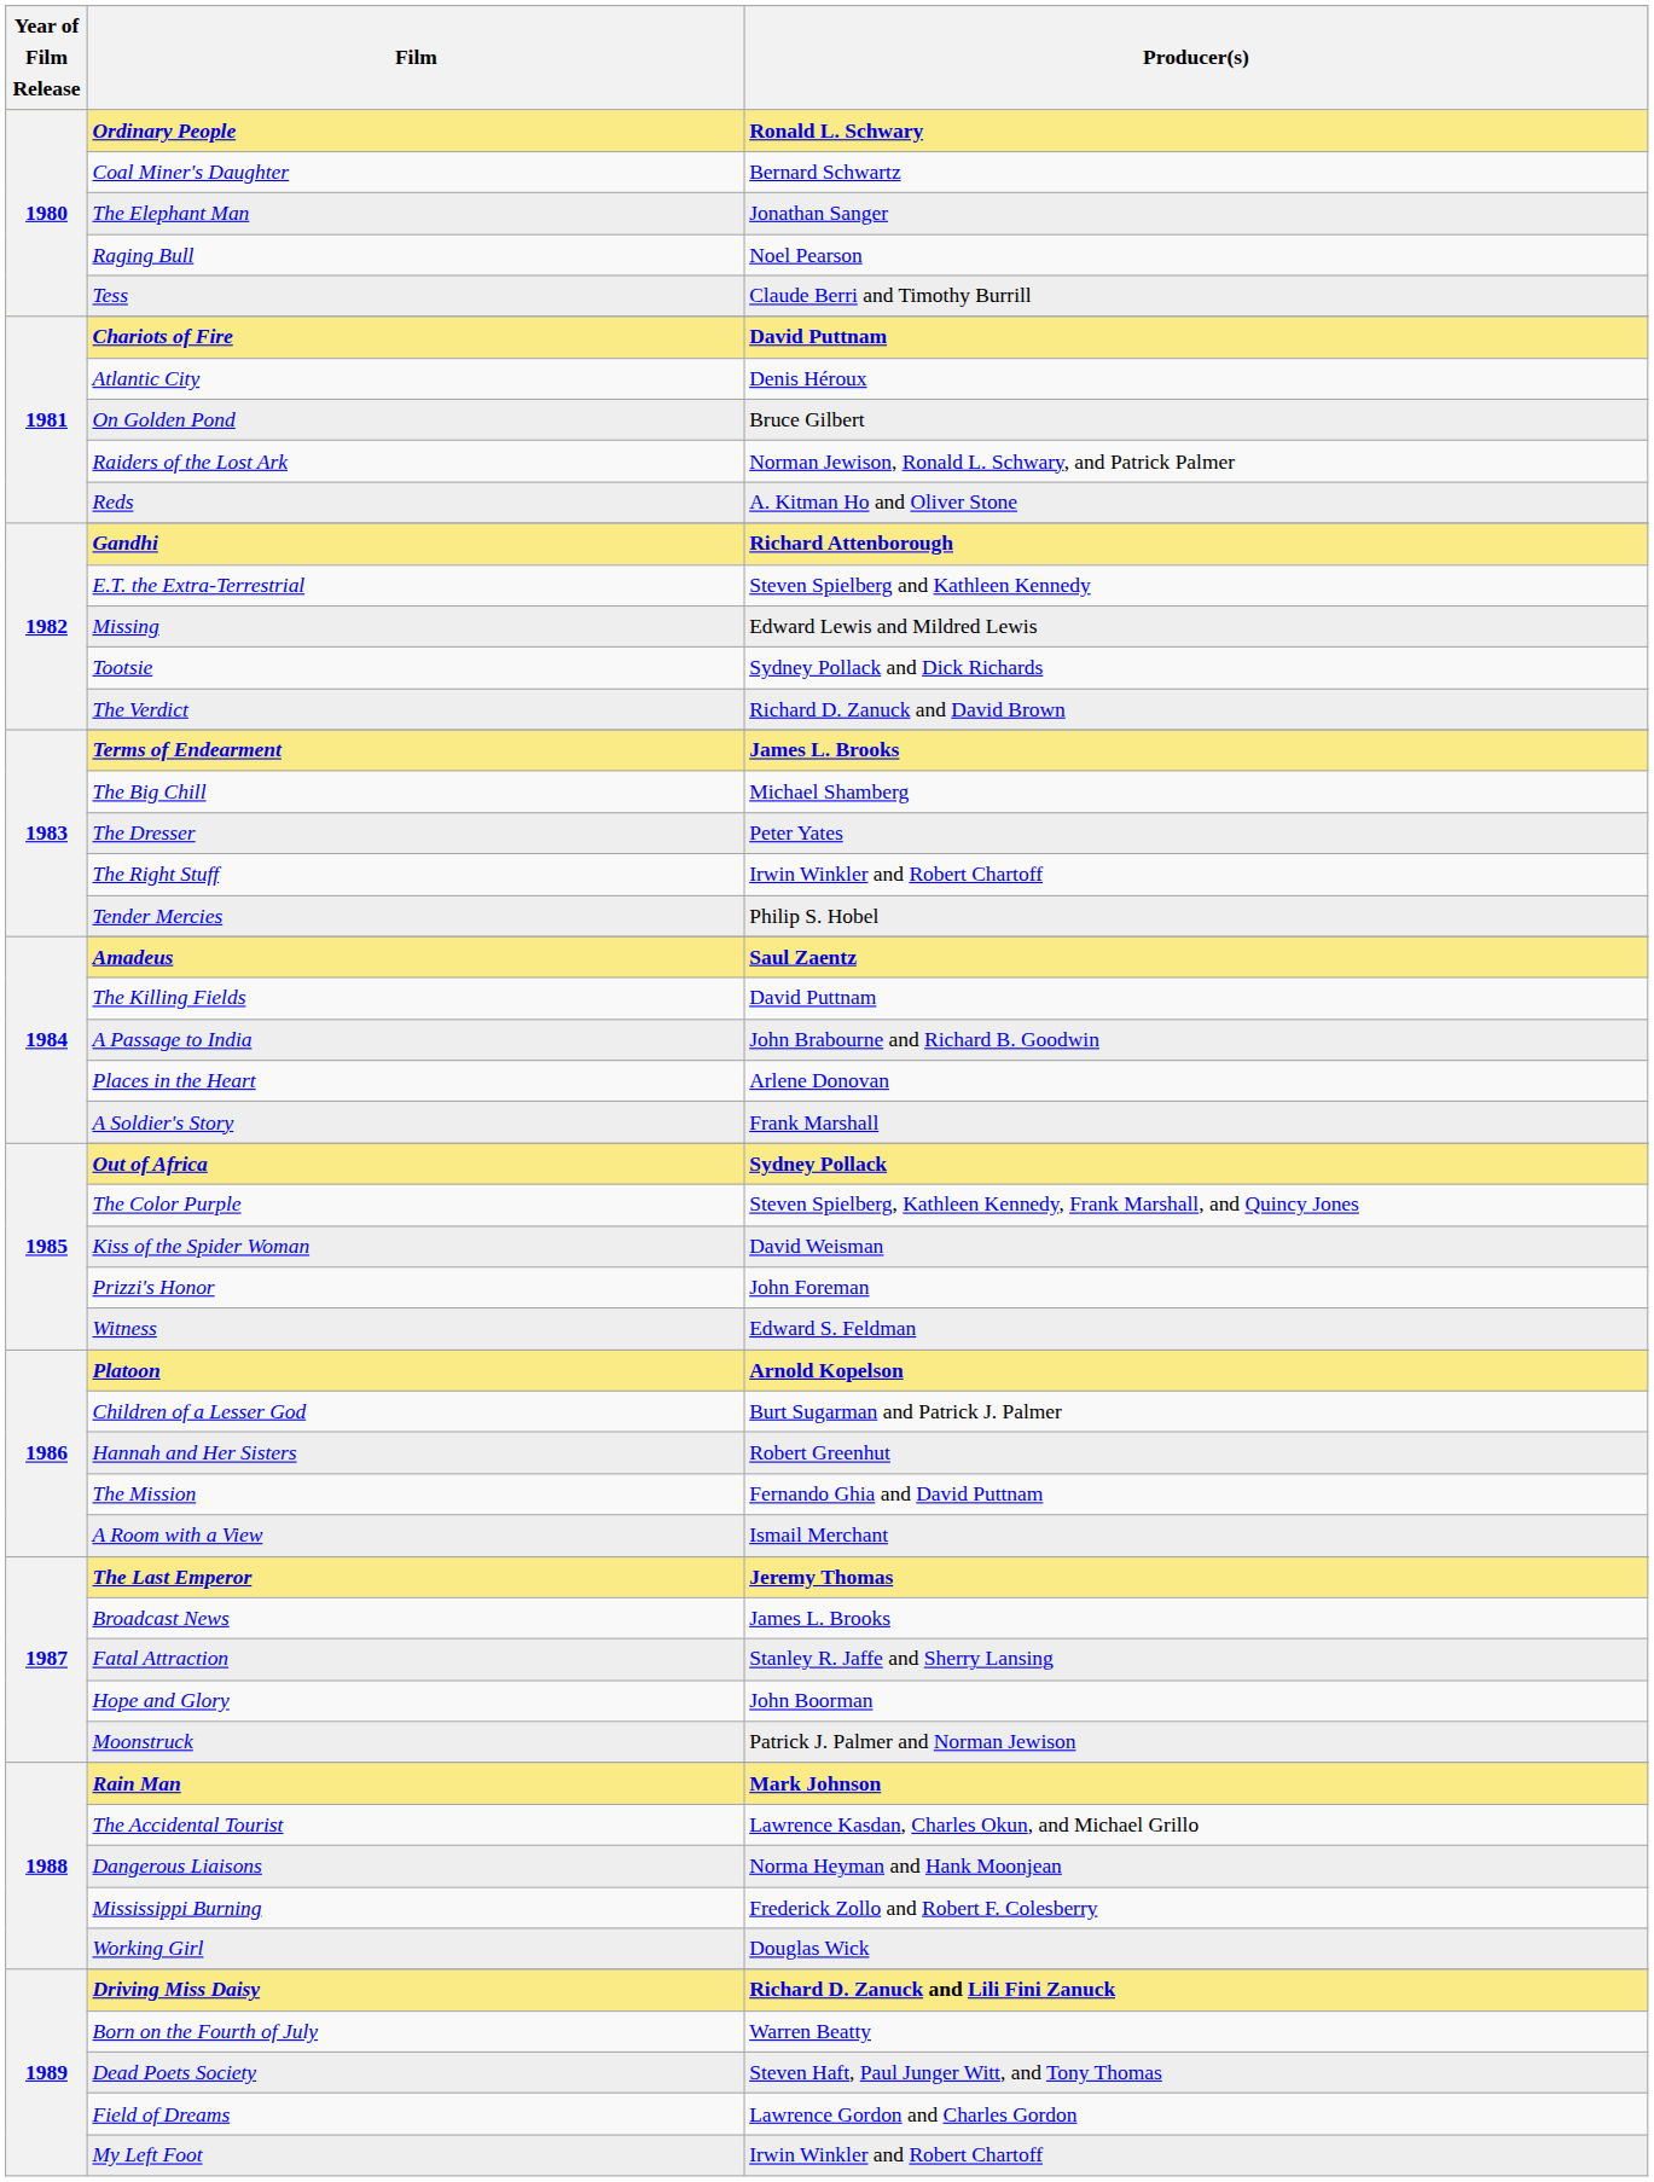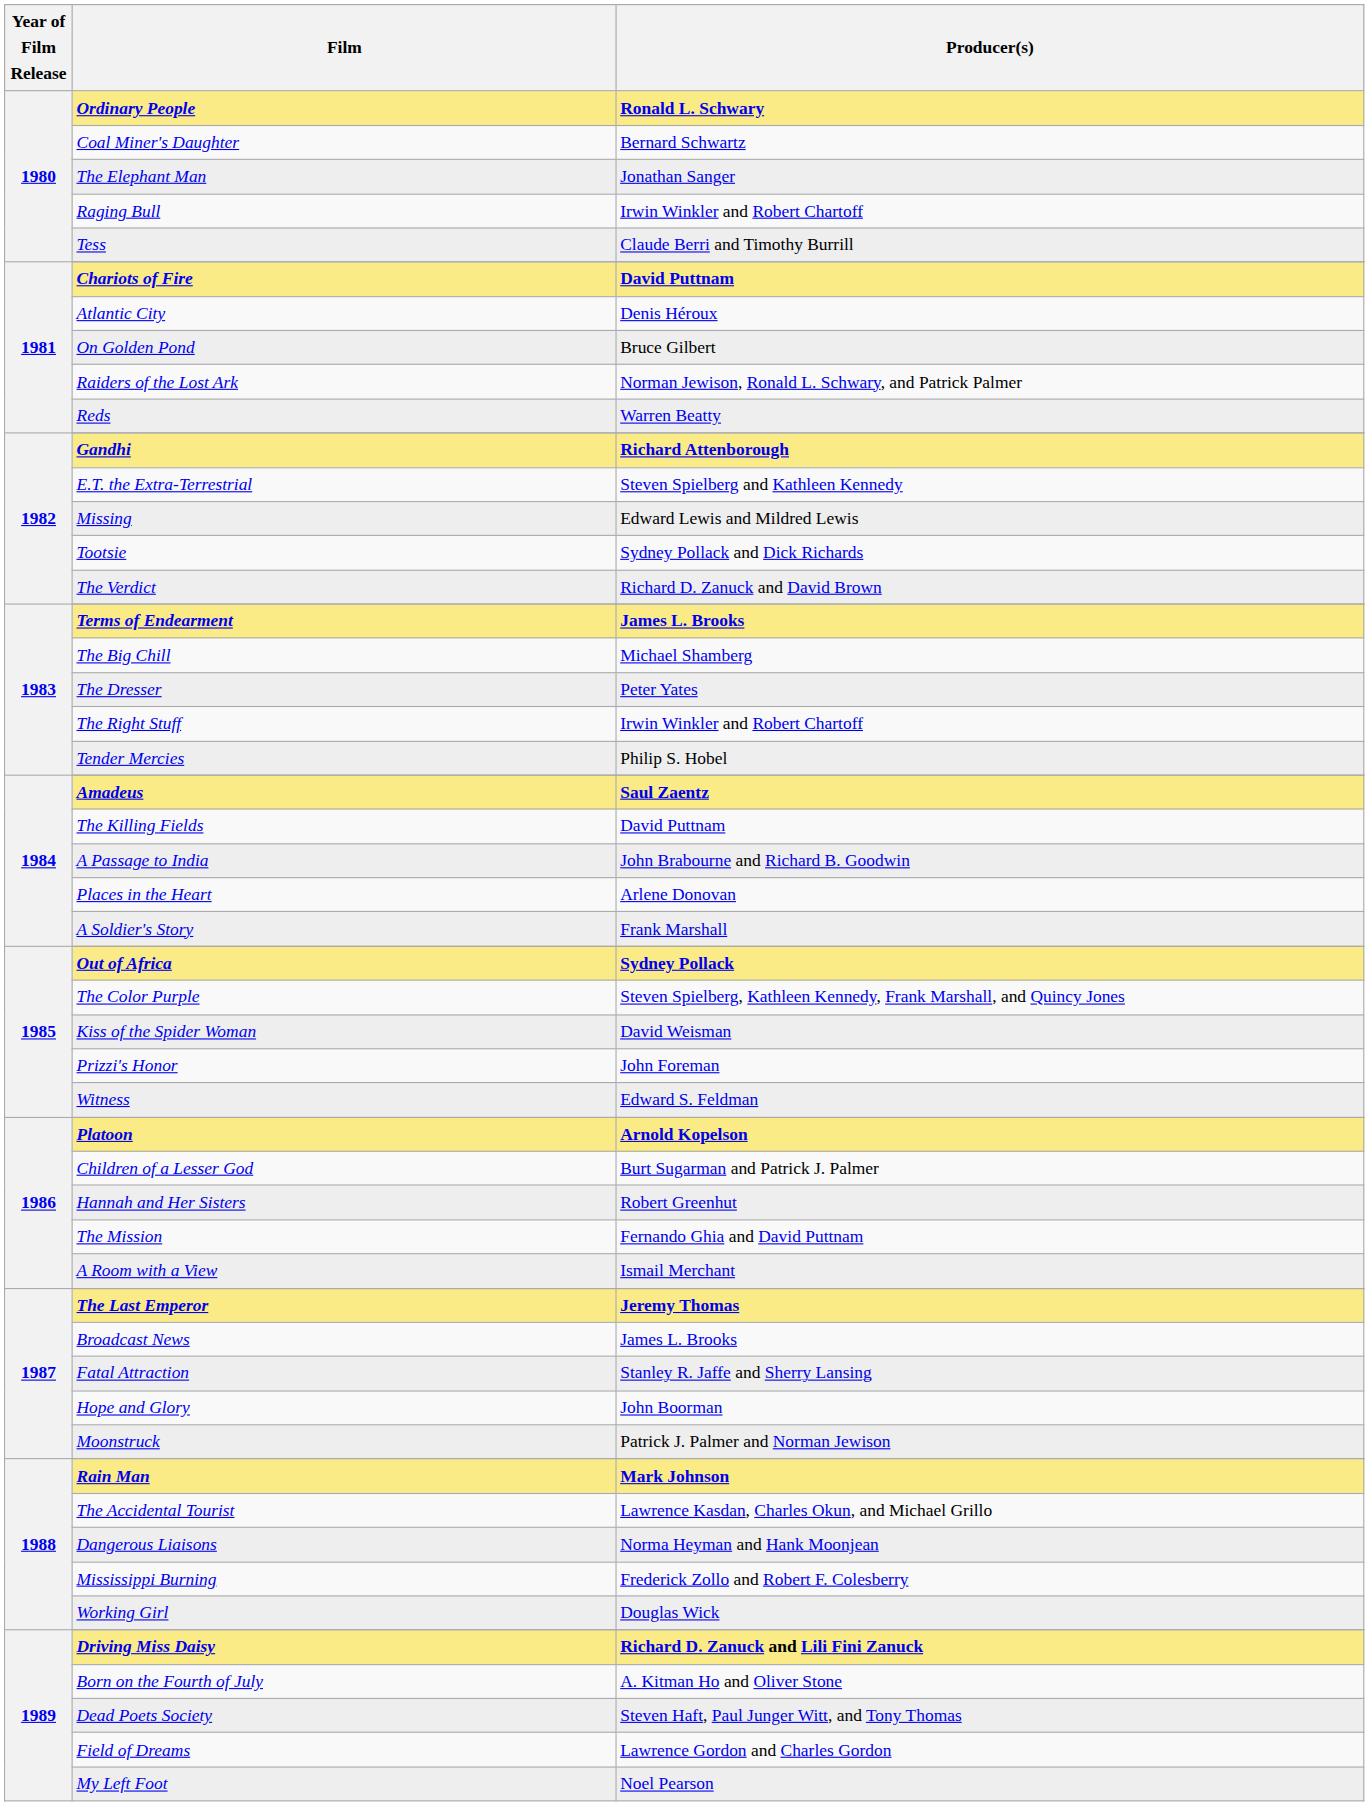 <table class="wikitable sortable sticky-header" style="font-size:1.00em; line-height:1.5em;">
 <tr bgcolor="#bebebe">
 <th width="5%">Year of Film Release</th>
 <th width="40%">Film</th>
 <th width="55%">Producer(s)</th>
 </tr>
 <tr style="background:#FAEB86">
 <th rowspan="5"><a href='#'>1980</a><br></th>
 <td><strong><em><a href='#'>Ordinary People</a></em></strong></td>
 <td><strong><a href='#'>Ronald L. Schwary</a></strong></td>
 </tr>
 <tr>
 <td><em><a href='#'>Coal Miner's Daughter</a></em></td>
 <td><a href='#'>Bernard Schwartz</a></td>
 </tr>
 <tr style="background:#eee;">
 <td><em><a href='#'>The Elephant Man</a></em></td>
 <td><a href='#'>Jonathan Sanger</a></td>
 </tr>
 <tr>
 <td><em><a href='#'>Raging Bull</a></em></td>
-<td><a href='#'>Noel Pearson</a></td>
+<td><a href='#'>Irwin Winkler</a> and <a href='#'>Robert Chartoff</a></td>
 </tr>
 <tr style="background:#eee;">
 <td><em><a href='#'>Tess</a></em></td>
 <td><a href='#'>Claude Berri</a> and Timothy Burrill</td>
 </tr>
 <tr>
 <th rowspan="6" style="text-align:center"><a href='#'>1981</a><br></th>
 </tr>
 <tr style="background:#FAEB86">
 <td><strong><em><a href='#'>Chariots of Fire</a></em></strong></td>
 <td><strong><a href='#'>David Puttnam</a></strong></td>
 </tr>
 <tr>
 <td><em><a href='#'>Atlantic City</a></em></td>
 <td><a href='#'>Denis Héroux</a></td>
 </tr>
 <tr style="background:#eee;">
 <td><em><a href='#'>On Golden Pond</a></em></td>
 <td>Bruce Gilbert</td>
 </tr>
 <tr>
 <td><em><a href='#'>Raiders of the Lost Ark</a></em></td>
 <td><a href='#'>Norman Jewison</a>, <a href='#'>Ronald L. Schwary</a>, and Patrick Palmer</td>
 </tr>
 <tr style="background:#eee;">
 <td><em><a href='#'>Reds</a></em></td>
-<td><a href='#'>A. Kitman Ho</a> and <a href='#'>Oliver Stone</a></td>
+<td><a href='#'>Warren Beatty</a></td>
 </tr>
 <tr>
 <th rowspan="6" style="text-align:center"><a href='#'>1982</a><br></th>
 </tr>
 <tr style="background:#FAEB86">
 <td><strong><em><a href='#'>Gandhi</a></em></strong></td>
 <td><strong><a href='#'>Richard Attenborough</a></strong></td>
 </tr>
 <tr>
 <td><em><a href='#'>E.T. the Extra-Terrestrial</a></em></td>
 <td><a href='#'>Steven Spielberg</a> and <a href='#'>Kathleen Kennedy</a></td>
 </tr>
 <tr style="background:#eee;">
 <td><em><a href='#'>Missing</a></em></td>
 <td>Edward Lewis and Mildred Lewis</td>
 </tr>
 <tr>
 <td><em><a href='#'>Tootsie</a></em></td>
 <td><a href='#'>Sydney Pollack</a> and <a href='#'>Dick Richards</a></td>
 </tr>
 <tr style="background:#eee;">
 <td><em><a href='#'>The Verdict</a></em></td>
 <td><a href='#'>Richard D. Zanuck</a> and <a href='#'>David Brown</a></td>
 </tr>
 <tr>
 <th rowspan="6" style="text-align:center"><a href='#'>1983</a><br></th>
 </tr>
 <tr style="background:#FAEB86">
 <td><strong><em><a href='#'>Terms of Endearment</a></em></strong></td>
 <td><strong><a href='#'>James L. Brooks</a></strong></td>
 </tr>
 <tr>
 <td><em><a href='#'>The Big Chill</a></em></td>
 <td><a href='#'>Michael Shamberg</a></td>
 </tr>
 <tr style="background:#eee;">
 <td><em><a href='#'>The Dresser</a></em></td>
 <td><a href='#'>Peter Yates</a></td>
 </tr>
 <tr>
 <td><em><a href='#'>The Right Stuff</a></em></td>
 <td><a href='#'>Irwin Winkler</a> and <a href='#'>Robert Chartoff</a></td>
 </tr>
 <tr style="background:#eee;">
 <td><em><a href='#'>Tender Mercies</a></em></td>
 <td>Philip S. Hobel</td>
 </tr>
 <tr>
 <th rowspan="6" style="text-align:center"><a href='#'>1984</a><br></th>
 </tr>
 <tr style="background:#FAEB86">
 <td><strong><em><a href='#'>Amadeus</a></em></strong></td>
 <td><strong><a href='#'>Saul Zaentz</a></strong></td>
 </tr>
 <tr>
 <td><em><a href='#'>The Killing Fields</a></em></td>
 <td><a href='#'>David Puttnam</a></td>
 </tr>
 <tr style="background:#eee;">
 <td><em><a href='#'>A Passage to India</a></em></td>
 <td><a href='#'>John Brabourne</a> and <a href='#'>Richard B. Goodwin</a></td>
 </tr>
 <tr>
 <td><em><a href='#'>Places in the Heart</a></em></td>
 <td><a href='#'>Arlene Donovan</a></td>
 </tr>
 <tr style="background:#eee;">
 <td><em><a href='#'>A Soldier's Story</a></em></td>
 <td><a href='#'>Frank Marshall</a></td>
 </tr>
 <tr>
 <th rowspan="6" style="text-align:center"><a href='#'>1985</a><br></th>
 </tr>
 <tr style="background:#FAEB86">
 <td><strong><em><a href='#'>Out of Africa</a></em></strong></td>
 <td><strong><a href='#'>Sydney Pollack</a></strong></td>
 </tr>
 <tr>
 <td><em><a href='#'>The Color Purple</a></em></td>
 <td><a href='#'>Steven Spielberg</a>, <a href='#'>Kathleen Kennedy</a>, <a href='#'>Frank Marshall</a>, and <a href='#'>Quincy Jones</a></td>
 </tr>
 <tr style="background:#eee;">
 <td><em><a href='#'>Kiss of the Spider Woman</a></em></td>
 <td><a href='#'>David Weisman</a></td>
 </tr>
 <tr>
 <td><em><a href='#'>Prizzi's Honor</a></em></td>
 <td><a href='#'>John Foreman</a></td>
 </tr>
 <tr style="background:#eee;">
 <td><em><a href='#'>Witness</a></em></td>
 <td><a href='#'>Edward S. Feldman</a></td>
 </tr>
 <tr>
 <th rowspan="6" style="text-align:center"><a href='#'>1986</a><br></th>
 </tr>
 <tr style="background:#FAEB86">
 <td><strong><em><a href='#'>Platoon</a></em></strong></td>
 <td><strong><a href='#'>Arnold Kopelson</a></strong></td>
 </tr>
 <tr>
 <td><em><a href='#'>Children of a Lesser God</a></em></td>
 <td><a href='#'>Burt Sugarman</a> and Patrick J. Palmer</td>
 </tr>
 <tr style="background:#eee;">
 <td><em><a href='#'>Hannah and Her Sisters</a></em></td>
 <td><a href='#'>Robert Greenhut</a></td>
 </tr>
 <tr>
 <td><em><a href='#'>The Mission</a></em></td>
 <td><a href='#'>Fernando Ghia</a> and <a href='#'>David Puttnam</a></td>
 </tr>
 <tr style="background:#eee;">
 <td><em><a href='#'>A Room with a View</a></em></td>
 <td><a href='#'>Ismail Merchant</a></td>
 </tr>
 <tr>
 <th rowspan="6" style="text-align:center"><a href='#'>1987</a><br></th>
 </tr>
 <tr style="background:#FAEB86">
 <td><strong><em><a href='#'>The Last Emperor</a></em></strong></td>
 <td><strong><a href='#'>Jeremy Thomas</a></strong></td>
 </tr>
 <tr>
 <td><em><a href='#'>Broadcast News</a></em></td>
 <td><a href='#'>James L. Brooks</a></td>
 </tr>
 <tr style="background:#eee;">
 <td><em><a href='#'>Fatal Attraction</a></em></td>
 <td><a href='#'>Stanley R. Jaffe</a> and <a href='#'>Sherry Lansing</a></td>
 </tr>
 <tr>
 <td><em><a href='#'>Hope and Glory</a></em></td>
 <td><a href='#'>John Boorman</a></td>
 </tr>
 <tr style="background:#eee;">
 <td><em><a href='#'>Moonstruck</a></em></td>
 <td>Patrick J. Palmer and <a href='#'>Norman Jewison</a></td>
 </tr>
 <tr>
 <th rowspan="6" style="text-align:center"><a href='#'>1988</a><br></th>
 </tr>
 <tr style="background:#FAEB86">
 <td><strong><em><a href='#'>Rain Man</a></em></strong></td>
 <td><strong><a href='#'>Mark Johnson</a></strong></td>
 </tr>
 <tr>
 <td><em><a href='#'>The Accidental Tourist</a></em></td>
 <td><a href='#'>Lawrence Kasdan</a>, <a href='#'>Charles Okun</a>, and Michael Grillo</td>
 </tr>
 <tr style="background:#eee;">
 <td><em><a href='#'>Dangerous Liaisons</a></em></td>
 <td><a href='#'>Norma Heyman</a> and <a href='#'>Hank Moonjean</a></td>
 </tr>
 <tr>
 <td><em><a href='#'>Mississippi Burning</a></em></td>
 <td><a href='#'>Frederick Zollo</a> and <a href='#'>Robert F. Colesberry</a></td>
 </tr>
 <tr style="background:#eee;">
 <td><em><a href='#'>Working Girl</a></em></td>
 <td><a href='#'>Douglas Wick</a></td>
 </tr>
 <tr>
 <th rowspan="6" style="text-align:center"><a href='#'>1989</a><br></th>
 </tr>
 <tr style="background:#FAEB86">
 <td><strong><em><a href='#'>Driving Miss Daisy</a></em></strong></td>
 <td><strong><a href='#'>Richard D. Zanuck</a> and <a href='#'>Lili Fini Zanuck</a></strong></td>
 </tr>
 <tr>
 <td><em><a href='#'>Born on the Fourth of July</a></em></td>
-<td><a href='#'>Warren Beatty</a></td>
+<td><a href='#'>A. Kitman Ho</a> and <a href='#'>Oliver Stone</a></td>
 </tr>
 <tr style="background:#eee;">
 <td><em><a href='#'>Dead Poets Society</a></em></td>
 <td><a href='#'>Steven Haft</a>, <a href='#'>Paul Junger Witt</a>, and <a href='#'>Tony Thomas</a></td>
 </tr>
 <tr>
 <td><em><a href='#'>Field of Dreams</a></em></td>
 <td><a href='#'>Lawrence Gordon</a> and <a href='#'>Charles Gordon</a></td>
 </tr>
 <tr style="background:#eee;">
 <td><em><a href='#'>My Left Foot</a></em></td>
-<td><a href='#'>Irwin Winkler</a> and <a href='#'>Robert Chartoff</a></td>
+<td><a href='#'>Noel Pearson</a></td>
 </tr>
 </table>
